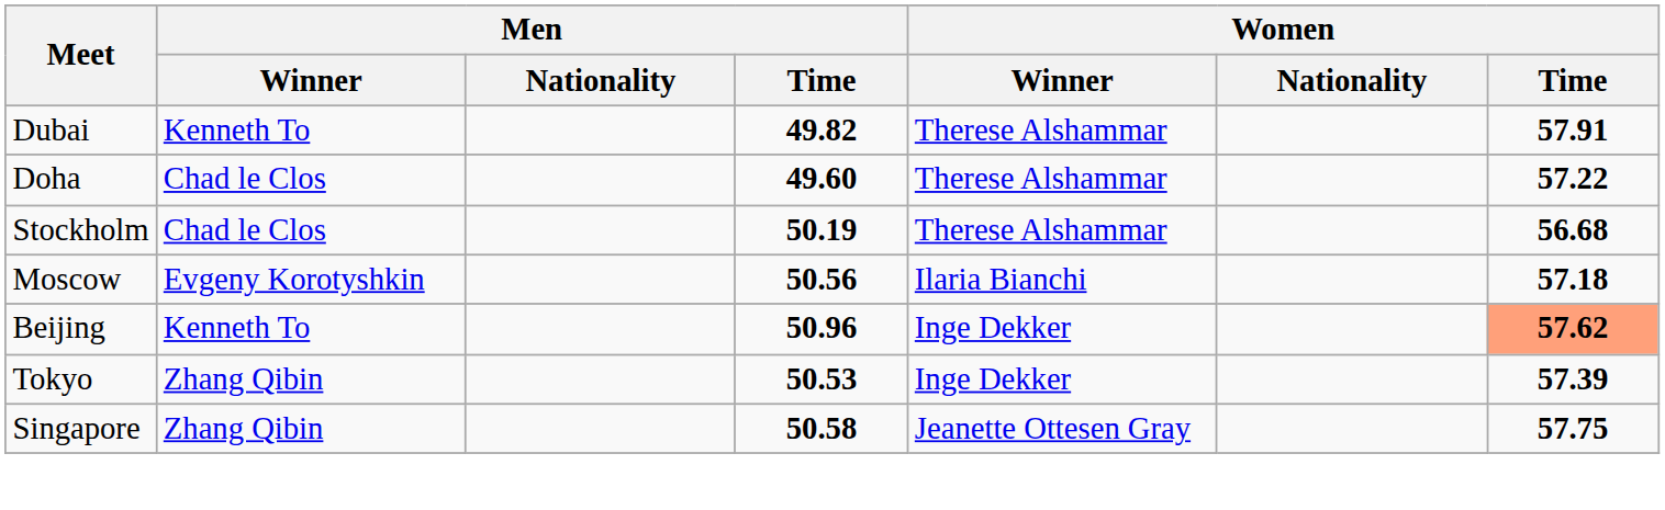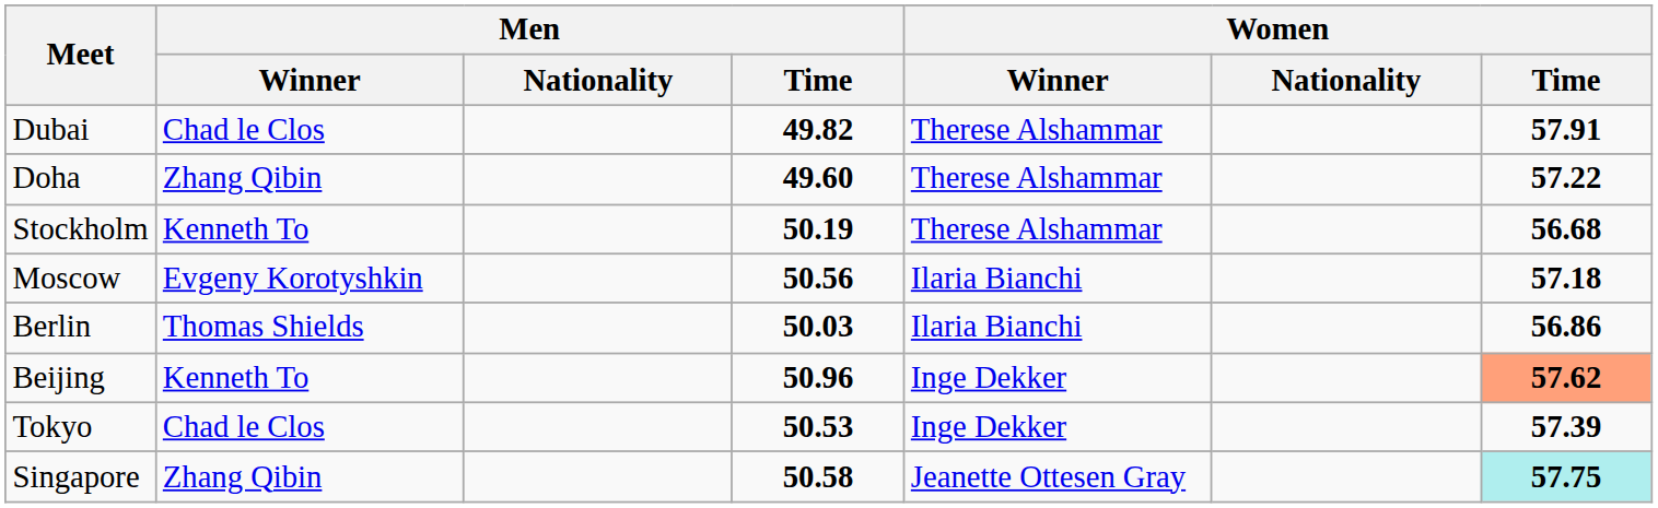 <table class="wikitable">
 <tr>
 <th rowspan="2">Meet</th>
 <th colspan="3">Men</th>
 <th colspan="3">Women</th>
 </tr>
 <tr>
 <th width=150>Winner</th>
 <th width=130>Nationality</th>
 <th width=80>Time</th>
 <th width=150>Winner</th>
 <th width=130>Nationality</th>
 <th width=80>Time</th>
 </tr>
 <tr>
 <td>Dubai</td>
-<td><a href='#'>Kenneth To</a></td>
+<td><a href='#'>Chad le Clos</a></td>
 <td></td>
 <td align=center><strong>49.82</strong></td>
 <td><a href='#'>Therese Alshammar</a></td>
 <td></td>
 <td align=center><strong>57.91</strong></td>
 </tr>
 <tr>
 <td>Doha</td>
-<td><a href='#'>Chad le Clos</a></td>
+<td><a href='#'>Zhang Qibin</a></td>
 <td></td>
 <td align=center><strong>49.60</strong></td>
 <td><a href='#'>Therese Alshammar</a></td>
 <td></td>
 <td align=center><strong>57.22</strong></td>
 </tr>
 <tr>
 <td>Stockholm</td>
-<td><a href='#'>Chad le Clos</a></td>
+<td><a href='#'>Kenneth To</a></td>
 <td></td>
 <td align=center><strong>50.19</strong></td>
 <td><a href='#'>Therese Alshammar</a></td>
 <td></td>
 <td align=center><strong>56.68</strong></td>
 </tr>
 <tr>
 <td>Moscow</td>
 <td><a href='#'>Evgeny Korotyshkin</a></td>
 <td></td>
 <td align=center><strong>50.56</strong></td>
 <td><a href='#'>Ilaria Bianchi</a></td>
 <td></td>
 <td align=center><strong>57.18</strong></td>
 </tr>
 <tr>
+<td>Berlin</td>
+<td><a href='#'>Thomas Shields</a></td>
+<td></td>
+<td align=center><strong>50.03</strong></td>
+<td><a href='#'>Ilaria Bianchi</a></td>
+<td></td>
+<td align=center><strong>56.86</strong></td>
+</tr>
+<tr>
 <td>Beijing</td>
 <td><a href='#'>Kenneth To</a></td>
 <td></td>
 <td align=center><strong>50.96</strong></td>
 <td><a href='#'>Inge Dekker</a></td>
 <td></td>
 <td align=center style="background: lightsalmon;"><strong>57.62</strong></td>
 </tr>
 <tr>
 <td>Tokyo</td>
-<td><a href='#'>Zhang Qibin</a></td>
+<td><a href='#'>Chad le Clos</a></td>
 <td></td>
 <td align=center><strong>50.53</strong></td>
 <td><a href='#'>Inge Dekker</a></td>
 <td></td>
 <td align=center><strong>57.39</strong></td>
 </tr>
 <tr>
 <td>Singapore</td>
 <td><a href='#'>Zhang Qibin</a></td>
 <td></td>
 <td align=center><strong>50.58</strong></td>
 <td><a href='#'>Jeanette Ottesen Gray</a></td>
 <td></td>
-<td align=center><strong>57.75</strong></td>
+<td align=center style="background: paleturquoise;"><strong>57.75</strong></td>
 </tr>
 </table>
